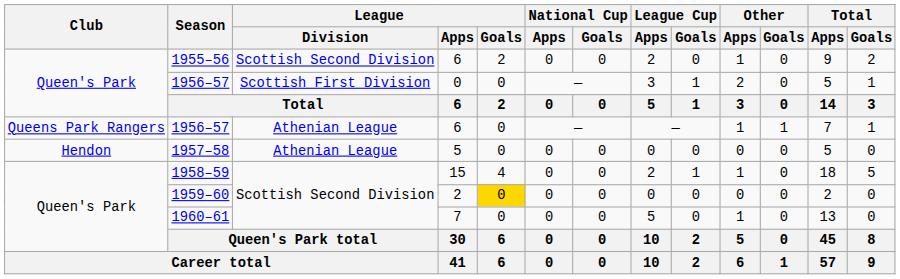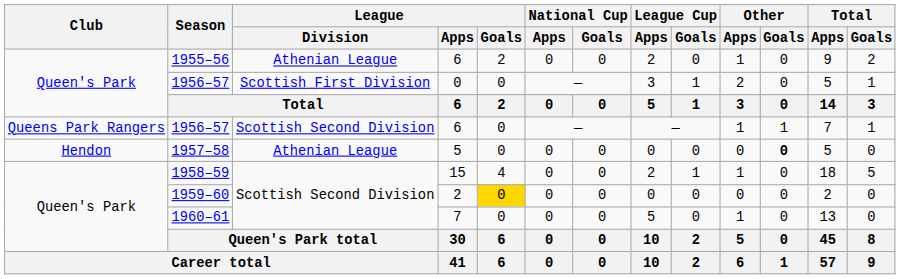 <table class="wikitable" style="text-align: center">
 <tr>
 <th rowspan="2">Club</th>
 <th rowspan="2">Season</th>
 <th colspan="3">League</th>
 <th colspan="2">National Cup</th>
 <th colspan="2">League Cup</th>
 <th colspan="2">Other</th>
 <th colspan="2">Total</th>
 </tr>
 <tr>
 <th>Division</th>
 <th>Apps</th>
 <th>Goals</th>
 <th>Apps</th>
 <th>Goals</th>
 <th>Apps</th>
 <th>Goals</th>
 <th>Apps</th>
 <th>Goals</th>
 <th>Apps</th>
 <th>Goals</th>
 </tr>
 <tr>
 <td rowspan="3"><a href='#'>Queen's Park</a></td>
 <td><a href='#'>1955–56</a></td>
-<td><a href='#'>Scottish Second Division</a></td>
+<td><a href='#'>Athenian League</a></td>
 <td>6</td>
 <td>2</td>
 <td>0</td>
 <td>0</td>
 <td>2</td>
 <td>0</td>
 <td>1</td>
 <td>0</td>
 <td>9</td>
 <td>2</td>
 </tr>
 <tr>
 <td><a href='#'>1956–57</a></td>
 <td><a href='#'>Scottish First Division</a></td>
 <td>0</td>
 <td>0</td>
 <td colspan="2">―</td>
 <td>3</td>
 <td>1</td>
 <td>2</td>
 <td>0</td>
 <td>5</td>
 <td>1</td>
 </tr>
 <tr>
 <th colspan="2">Total</th>
 <th>6</th>
 <th>2</th>
 <th>0</th>
 <th>0</th>
 <th>5</th>
 <th>1</th>
 <th>3</th>
 <th>0</th>
 <th>14</th>
 <th>3</th>
 </tr>
 <tr>
 <td><a href='#'>Queens Park Rangers</a></td>
 <td><a href='#'>1956–57</a></td>
-<td><a href='#'>Athenian League</a></td>
+<td><a href='#'>Scottish Second Division</a></td>
 <td>6</td>
 <td>0</td>
 <td colspan="2">―</td>
 <td colspan="2">―</td>
 <td>1</td>
 <td>1</td>
 <td>7</td>
 <td>1</td>
 </tr>
 <tr>
 <td><a href='#'>Hendon</a></td>
 <td><a href='#'>1957–58</a></td>
 <td><a href='#'>Athenian League</a></td>
 <td>5</td>
 <td>0</td>
 <td>0</td>
 <td>0</td>
 <td>0</td>
 <td>0</td>
 <td>0</td>
-<td>0</td>
+<td><strong>0</strong></td>
 <td>5</td>
 <td>0</td>
 </tr>
 <tr>
 <td rowspan="4">Queen's Park</td>
 <td><a href='#'>1958–59</a></td>
 <td rowspan="3">Scottish Second Division</td>
 <td>15</td>
 <td>4</td>
 <td>0</td>
 <td>0</td>
 <td>2</td>
 <td>1</td>
 <td>1</td>
 <td>0</td>
 <td>18</td>
 <td>5</td>
 </tr>
 <tr>
 <td><a href='#'>1959–60</a></td>
 <td>2</td>
 <td style="background: gold;">0</td>
 <td>0</td>
 <td>0</td>
 <td>0</td>
 <td>0</td>
 <td>0</td>
 <td>0</td>
 <td>2</td>
 <td>0</td>
 </tr>
 <tr>
 <td><a href='#'>1960–61</a></td>
 <td>7</td>
 <td>0</td>
 <td>0</td>
 <td>0</td>
 <td>5</td>
 <td>0</td>
 <td>1</td>
 <td>0</td>
 <td>13</td>
 <td>0</td>
 </tr>
 <tr>
 <th colspan="2">Queen's Park total</th>
 <th>30</th>
 <th>6</th>
 <th>0</th>
 <th>0</th>
 <th>10</th>
 <th>2</th>
 <th>5</th>
 <th>0</th>
 <th>45</th>
 <th>8</th>
 </tr>
 <tr>
 <th colspan="3">Career total</th>
 <th>41</th>
 <th>6</th>
 <th>0</th>
 <th>0</th>
 <th>10</th>
 <th>2</th>
 <th>6</th>
 <th>1</th>
 <th>57</th>
 <th>9</th>
 </tr>
 </table>
